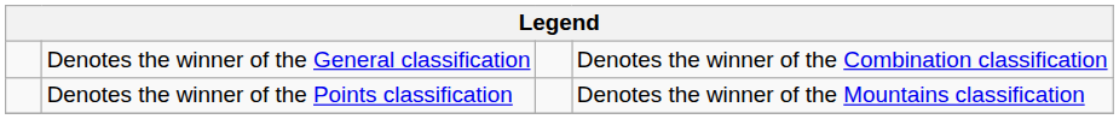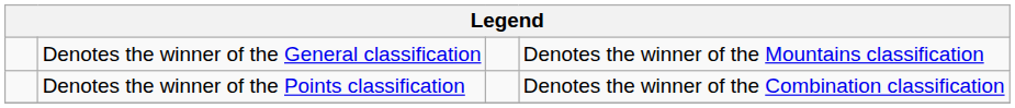 <table class="wikitable">
 <tr>
 <th colspan=4>Legend</th>
 </tr>
 <tr>
 <td>    </td>
 <td>Denotes the winner of the <a href='#'>General classification</a></td>
 <td>    </td>
-<td>Denotes the winner of the <a href='#'>Combination classification</a></td>
+<td>Denotes the winner of the <a href='#'>Mountains classification</a></td>
 </tr>
 <tr>
 <td>    </td>
 <td>Denotes the winner of the <a href='#'>Points classification</a></td>
 <td>    </td>
-<td>Denotes the winner of the <a href='#'>Mountains classification</a></td>
+<td>Denotes the winner of the <a href='#'>Combination classification</a></td>
 </tr>
 <tr>
 </tr>
 </table>
